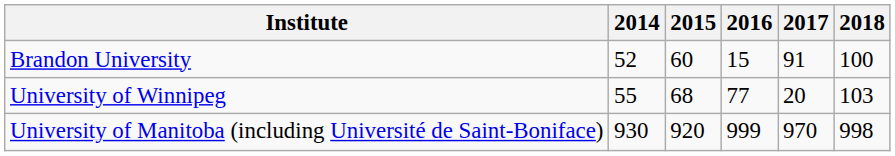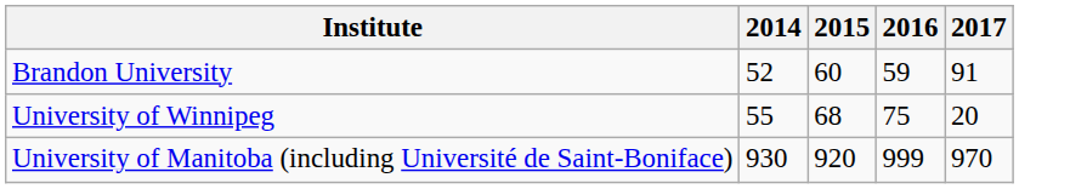 <table class="wikitable">
 <tr>
 <th>Institute</th>
 <th>2014</th>
 <th>2015</th>
 <th>2016</th>
 <th>2017</th>
-<th>2018</th>
 </tr>
 <tr>
 <td><a href='#'>Brandon University</a></td>
 <td>52</td>
 <td>60</td>
-<td>15</td>
+<td>59</td>
 <td>91</td>
-<td>100</td>
 </tr>
 <tr>
 <td><a href='#'>University of Winnipeg</a></td>
 <td>55</td>
 <td>68</td>
-<td>77</td>
+<td>75</td>
 <td>20</td>
-<td>103</td>
 </tr>
 <tr>
 <td><a href='#'>University of Manitoba</a> (including <a href='#'>Université de Saint-Boniface</a>)</td>
 <td>930</td>
 <td>920</td>
 <td>999</td>
 <td>970</td>
-<td>998</td>
 </tr>
 </table>
